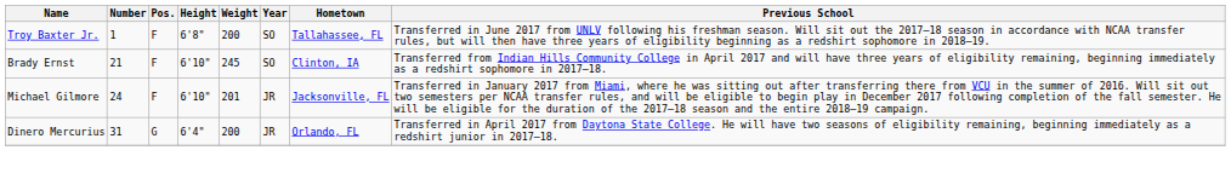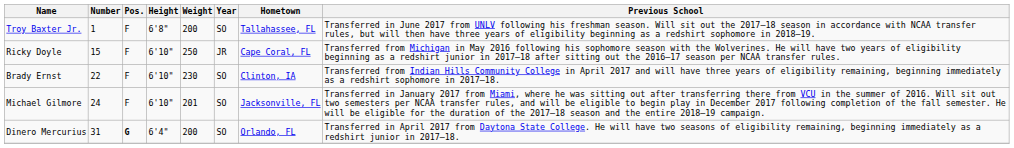 <table class="wikitable sortable" border="1">
 <tr>
 <th>Name</th>
 <th>Number</th>
 <th>Pos.</th>
 <th>Height</th>
 <th>Weight</th>
 <th>Year</th>
 <th>Hometown</th>
 <th class="unsortable">Previous School</th>
 </tr>
 <tr>
 <td><a href='#'>Troy Baxter Jr.</a></td>
 <td>1</td>
 <td>F</td>
 <td>6'8"</td>
 <td>200</td>
 <td>SO</td>
 <td><a href='#'>Tallahassee,&nbsp;FL</a></td>
 <td>Transferred in June 2017 from <a href='#'>UNLV</a> following his freshman season. Will sit out the 2017–18 season in accordance with NCAA transfer rules, but will then have three years of eligibility  beginning as a redshirt sophomore in 2018–19.</td>
 </tr>
 <tr>
-<td>Brady Ernst</td>
-<td>21</td>
+<td>Ricky Doyle</td>
+<td>15</td>
 <td>F</td>
 <td>6'10"</td>
-<td>245</td>
+<td>250</td>
+<td>JR</td>
+<td><a href='#'>Cape Coral, FL</a></td>
+<td>Transferred from <a href='#'>Michigan</a> in May 2016 following his sophomore season with the Wolverines. He will have two years of eligibility beginning as a redshirt junior in 2017–18 after sitting out the 2016–17 season per NCAA transfer rules.</td>
+</tr>
+<tr>
+<td>Brady Ernst</td>
+<td>22</td>
+<td>F</td>
+<td>6'10"</td>
+<td>230</td>
 <td>SO</td>
 <td><a href='#'>Clinton, IA</a></td>
 <td>Transferred from <a href='#'>Indian Hills Community College</a> in April 2017 and will have three years of eligibility remaining, beginning immediately as a redshirt sophomore in 2017–18.</td>
 </tr>
 <tr>
 <td>Michael Gilmore</td>
 <td>24</td>
 <td>F</td>
 <td>6'10"</td>
 <td>201</td>
-<td>JR</td>
+<td>SO</td>
 <td><a href='#'>Jacksonville, FL</a></td>
 <td>Transferred in January 2017 from <a href='#'>Miami</a>, where he was sitting out after transferring there from <a href='#'>VCU</a> in the summer of 2016. Will sit out two semesters per NCAA transfer rules, and will be eligible to begin play in December 2017 following completion of the fall semester. He will be eligible for the duration of the 2017–18 season and the entire 2018–19 campaign.</td>
 </tr>
 <tr>
 <td>Dinero Mercurius</td>
 <td>31</td>
-<td>G</td>
+<td><strong>G</strong></td>
 <td>6'4"</td>
 <td>200</td>
-<td>JR</td>
+<td>SO</td>
 <td><a href='#'>Orlando, FL</a></td>
 <td>Transferred in April 2017 from <a href='#'>Daytona State College</a>. He will have two seasons of eligibility remaining, beginning immediately as a redshirt junior in 2017–18.</td>
 </tr>
 <tr>
 </tr>
 </table>
